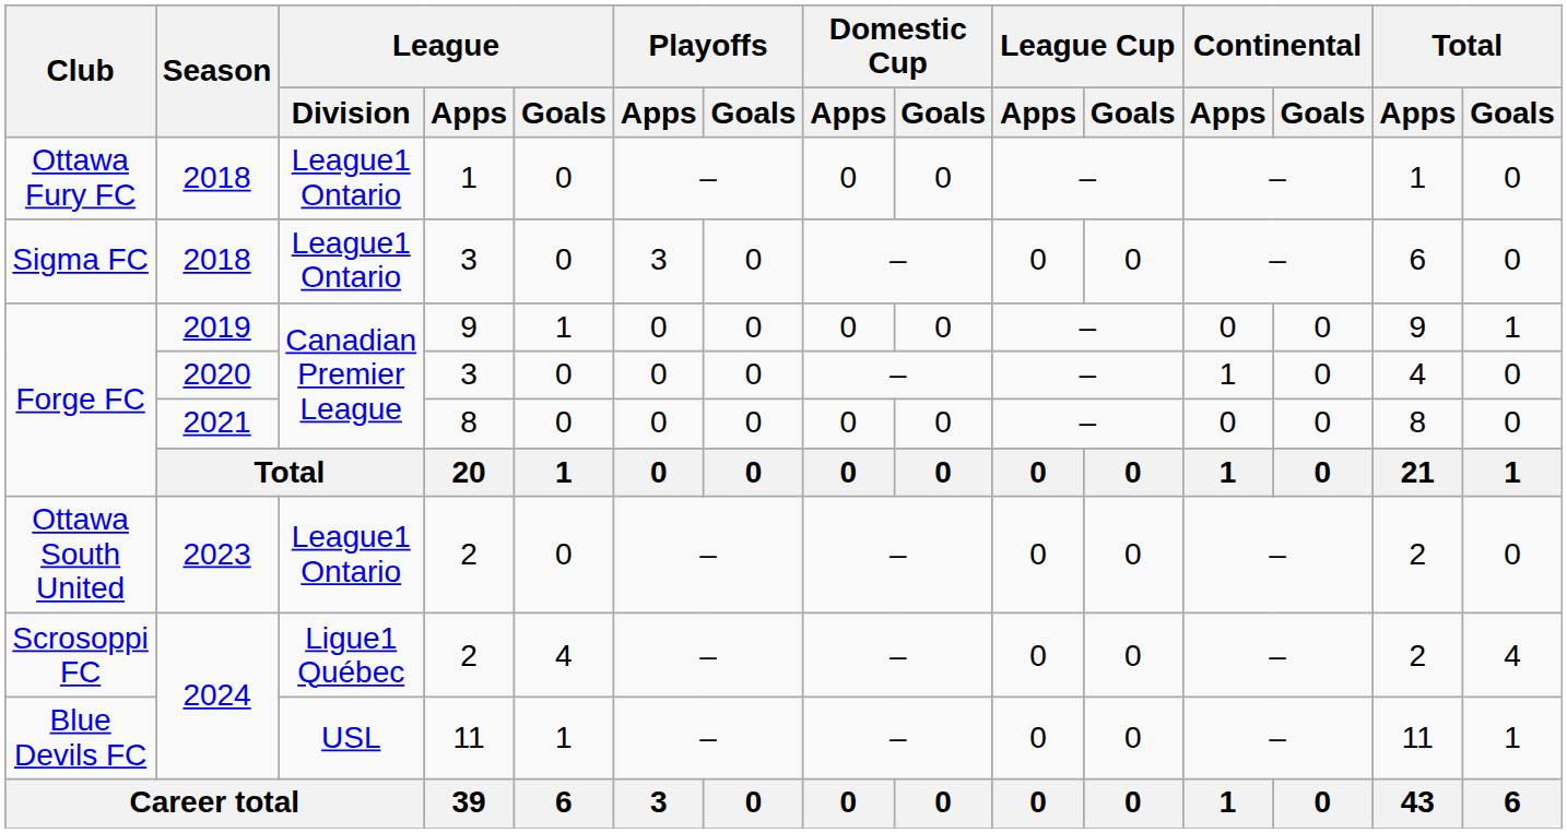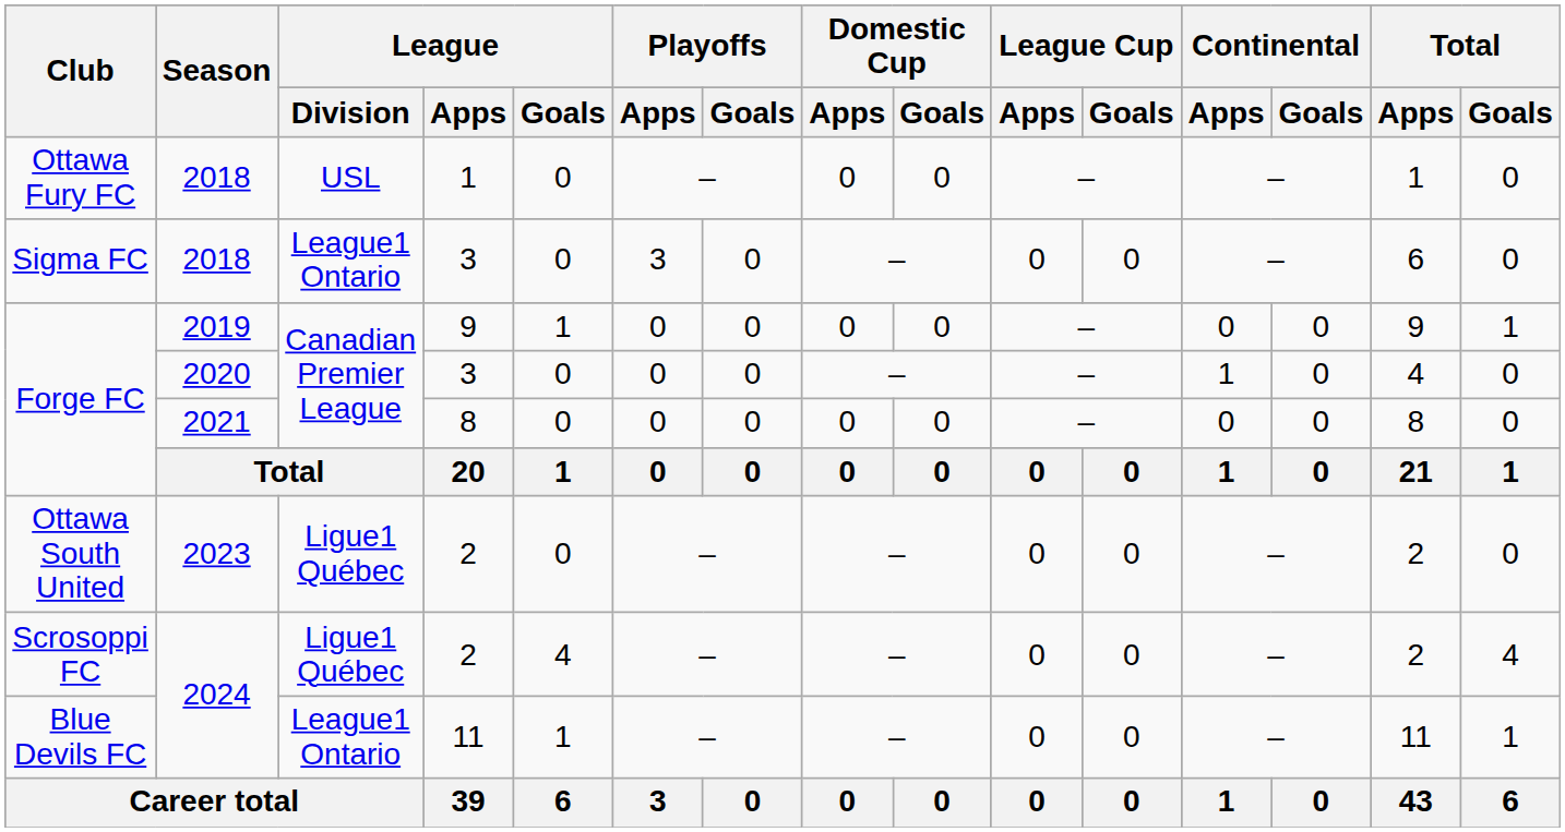 <table class="wikitable" style="text-align: center">
 <tr>
 <th rowspan="2">Club</th>
 <th rowspan="2">Season</th>
 <th colspan="3">League</th>
 <th colspan="2">Playoffs</th>
 <th colspan="2">Domestic Cup</th>
 <th colspan="2">League Cup</th>
 <th colspan="2">Continental</th>
 <th colspan="2">Total</th>
 </tr>
 <tr>
 <th>Division</th>
 <th>Apps</th>
 <th>Goals</th>
 <th>Apps</th>
 <th>Goals</th>
 <th>Apps</th>
 <th>Goals</th>
 <th>Apps</th>
 <th>Goals</th>
 <th>Apps</th>
 <th>Goals</th>
 <th>Apps</th>
 <th>Goals</th>
 </tr>
 <tr>
 <td><a href='#'>Ottawa Fury FC</a></td>
 <td><a href='#'>2018</a></td>
-<td><a href='#'>League1 Ontario</a></td>
+<td><a href='#'>USL</a></td>
 <td>1</td>
 <td>0</td>
 <td colspan="2">–</td>
 <td>0</td>
 <td>0</td>
 <td colspan="2">–</td>
 <td colspan="2">–</td>
 <td>1</td>
 <td>0</td>
 </tr>
 <tr>
 <td><a href='#'>Sigma FC</a></td>
 <td><a href='#'>2018</a></td>
 <td><a href='#'>League1 Ontario</a></td>
 <td>3</td>
 <td>0</td>
 <td>3</td>
 <td>0</td>
 <td colspan="2">–</td>
 <td>0</td>
 <td>0</td>
 <td colspan="2">–</td>
 <td>6</td>
 <td>0</td>
 </tr>
 <tr>
 <td rowspan=4><a href='#'>Forge FC</a></td>
 <td><a href='#'>2019</a></td>
 <td rowspan=3><a href='#'>Canadian Premier League</a></td>
 <td>9</td>
 <td>1</td>
 <td>0</td>
 <td>0</td>
 <td>0</td>
 <td>0</td>
 <td colspan="2">–</td>
 <td>0</td>
 <td>0</td>
 <td>9</td>
 <td>1</td>
 </tr>
 <tr>
 <td><a href='#'>2020</a></td>
 <td>3</td>
 <td>0</td>
 <td>0</td>
 <td>0</td>
 <td colspan="2">–</td>
 <td colspan="2">–</td>
 <td>1</td>
 <td>0</td>
 <td>4</td>
 <td>0</td>
 </tr>
 <tr>
 <td><a href='#'>2021</a></td>
 <td>8</td>
 <td>0</td>
 <td>0</td>
 <td>0</td>
 <td>0</td>
 <td>0</td>
 <td colspan="2">–</td>
 <td>0</td>
 <td>0</td>
 <td>8</td>
 <td>0</td>
 </tr>
 <tr>
 <th colspan="2"><strong>Total</strong></th>
 <th>20</th>
 <th>1</th>
 <th>0</th>
 <th>0</th>
 <th>0</th>
 <th>0</th>
 <th>0</th>
 <th>0</th>
 <th>1</th>
 <th>0</th>
 <th>21</th>
 <th>1</th>
 </tr>
 <tr>
 <td><a href='#'>Ottawa South United</a></td>
 <td><a href='#'>2023</a></td>
-<td><a href='#'>League1 Ontario</a></td>
+<td><a href='#'>Ligue1 Québec</a></td>
 <td>2</td>
 <td>0</td>
 <td colspan="2">–</td>
 <td colspan="2">–</td>
 <td>0</td>
 <td>0</td>
 <td colspan="2">–</td>
 <td>2</td>
 <td>0</td>
 </tr>
 <tr>
 <td><a href='#'>Scrosoppi FC</a></td>
 <td rowspan=2><a href='#'>2024</a></td>
 <td><a href='#'>Ligue1 Québec</a></td>
 <td>2</td>
 <td>4</td>
 <td colspan="2">–</td>
 <td colspan="2">–</td>
 <td>0</td>
 <td>0</td>
 <td colspan="2">–</td>
 <td>2</td>
 <td>4</td>
 </tr>
 <tr>
 <td><a href='#'>Blue Devils FC</a></td>
-<td><a href='#'>USL</a></td>
+<td><a href='#'>League1 Ontario</a></td>
 <td>11</td>
 <td>1</td>
 <td colspan="2">–</td>
 <td colspan="2">–</td>
 <td>0</td>
 <td>0</td>
 <td colspan="2">–</td>
 <td>11</td>
 <td>1</td>
 </tr>
 <tr>
 <th colspan="3"><strong>Career total</strong></th>
 <th>39</th>
 <th>6</th>
 <th>3</th>
 <th>0</th>
 <th>0</th>
 <th>0</th>
 <th>0</th>
 <th>0</th>
 <th>1</th>
 <th>0</th>
 <th>43</th>
 <th>6</th>
 </tr>
 </table>
